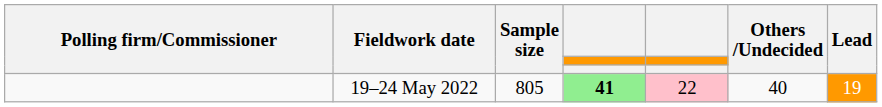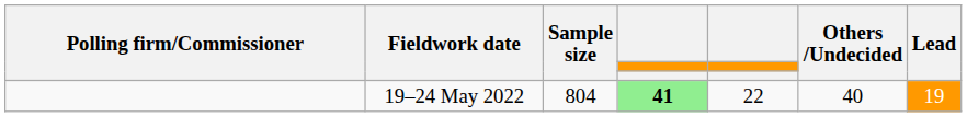 <table class="wikitable collapsible" style="text-align:center; font-size:95%; line-height:16px;">
 <tr style="height:42px;">
 <th rowspan="3" style="width:260px;">Polling firm/Commissioner</th>
 <th rowspan="3" style="width:125px;">Fieldwork date</th>
 <th rowspan="3" style="width:40px;">Sample size</th>
 <th class="unsortable" style="width:60px;"></th>
 <th class="unsortable" style="width:60px;"></th>
 <th rowspan="3" style="width:60px;">Others<br>/Undecided</th>
 <th rowspan="3" style="width:30px;">Lead</th>
 </tr>
 <tr>
 <th style="color:inherit;background:#FF9900;"></th>
 <th style="color:inherit;background:#FF9900;"></th>
 </tr>
 <tr>
 <th></th>
 <th></th>
 </tr>
 <tr>
 <td></td>
 <td data-sort-value="2019-10-03">19–24 May 2022</td>
-<td>805</td>
+<td>804</td>
 <td style="background: lightgreen;"><strong>41</strong></td>
-<td style="background: pink;">22</td>
+<td>22</td>
 <td>40</td>
 <td style="background:#FF9900; color:white;">19</td>
 </tr>
 </table>
